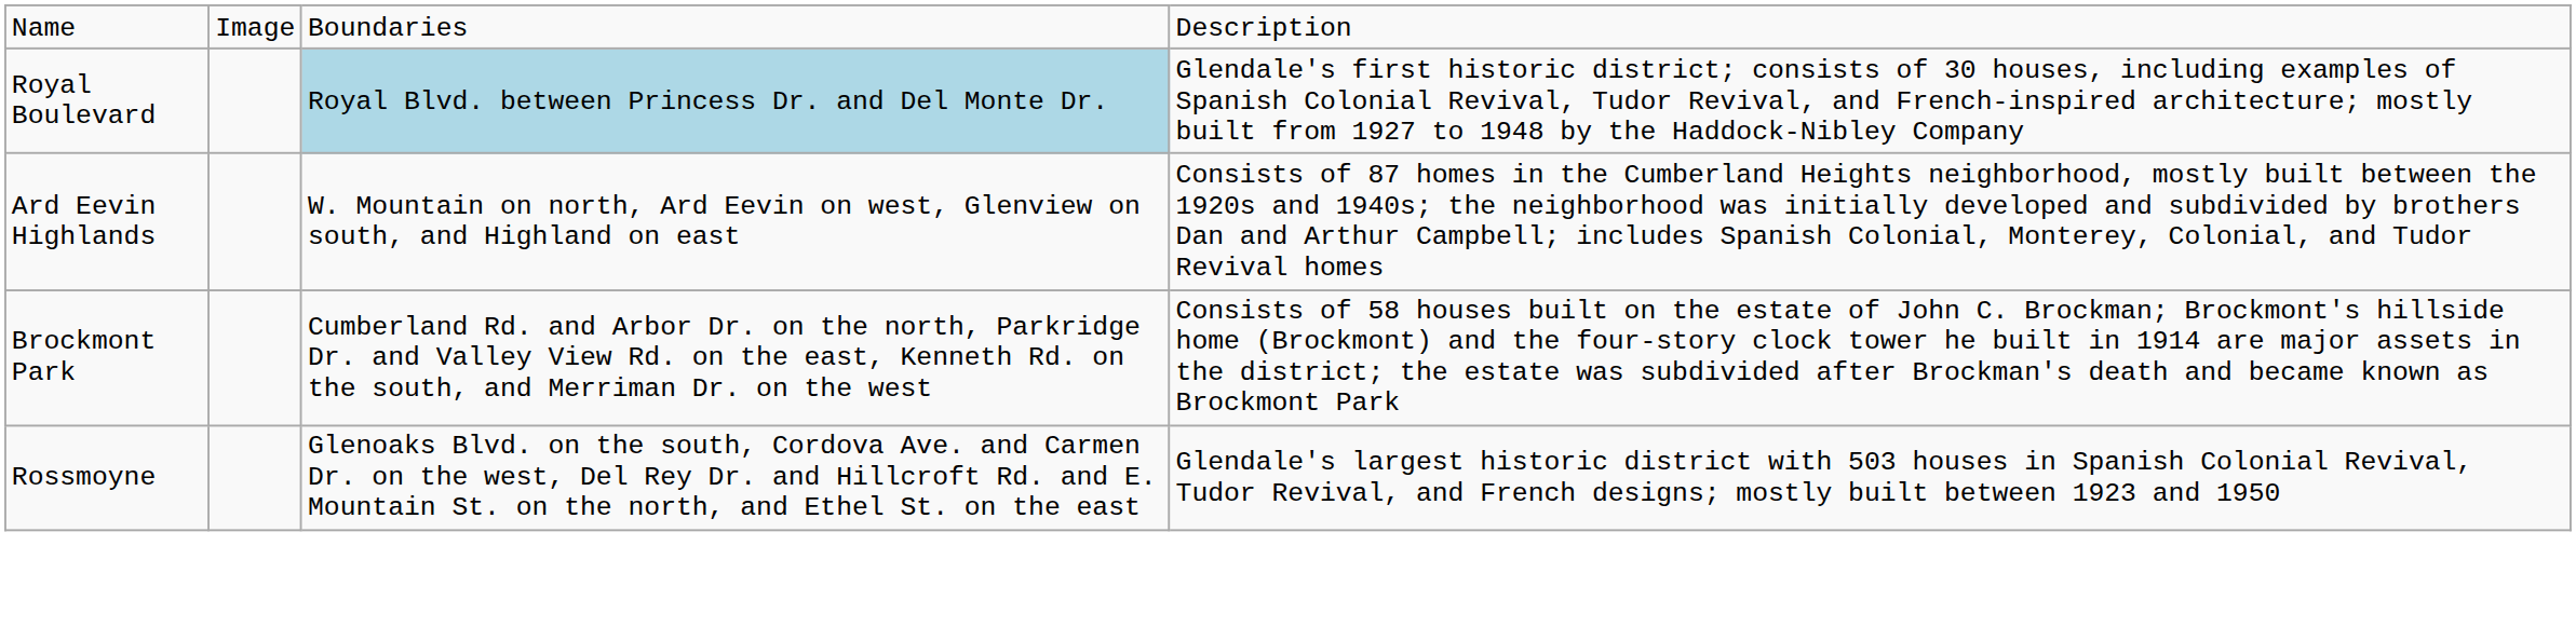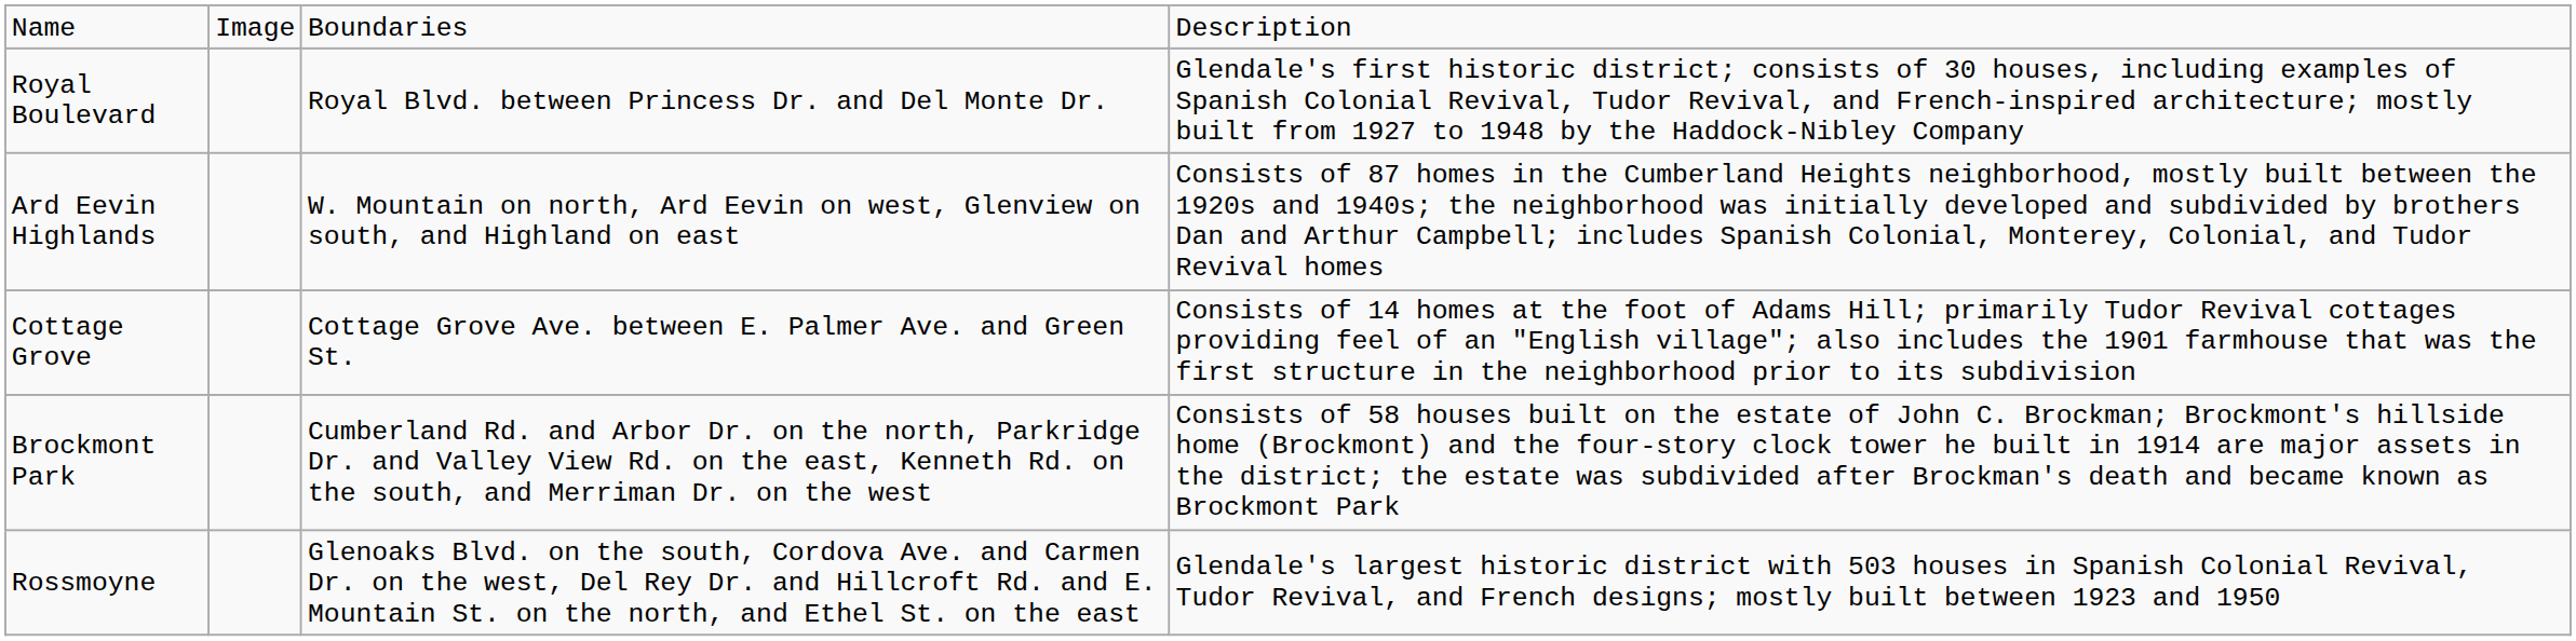 <table class="wikitable">
 <tr>
 <td>Name</td>
 <td>Image</td>
 <td>Boundaries</td>
 <td>Description</td>
 </tr>
 <tr>
 <td>Royal Boulevard</td>
 <td></td>
-<td style="background: lightblue;">Royal Blvd. between Princess Dr. and Del Monte Dr.</td>
+<td>Royal Blvd. between Princess Dr. and Del Monte Dr.</td>
 <td>Glendale's first historic district; consists of 30 houses, including examples of Spanish Colonial Revival, Tudor Revival, and French-inspired architecture; mostly built from 1927 to 1948 by the Haddock-Nibley Company</td>
 </tr>
 <tr>
 <td>Ard Eevin Highlands</td>
 <td></td>
 <td>W. Mountain on north, Ard Eevin on west, Glenview on south, and Highland on east</td>
 <td>Consists of 87 homes in the Cumberland Heights neighborhood, mostly built between the 1920s and 1940s; the neighborhood was initially developed and subdivided by brothers Dan and Arthur Campbell; includes Spanish Colonial, Monterey, Colonial, and Tudor Revival homes</td>
+</tr>
+<tr>
+<td>Cottage Grove</td>
+<td></td>
+<td>Cottage Grove Ave. between E. Palmer Ave. and Green St.</td>
+<td>Consists of 14 homes at the foot of Adams Hill; primarily Tudor Revival cottages providing feel of an "English village"; also includes the 1901 farmhouse that was the first structure in the neighborhood prior to its subdivision</td>
 </tr>
 <tr>
 <td>Brockmont Park</td>
 <td></td>
 <td>Cumberland Rd. and Arbor Dr. on the north, Parkridge Dr. and Valley View Rd. on the east, Kenneth Rd. on the south, and Merriman Dr. on the west</td>
 <td>Consists of 58 houses built on the estate of John C. Brockman; Brockmont's hillside home (Brockmont) and the four-story clock tower he built in 1914 are major assets in the district; the estate was subdivided after Brockman's death and became known as Brockmont Park</td>
 </tr>
 <tr>
 <td>Rossmoyne</td>
 <td></td>
 <td>Glenoaks Blvd. on the south, Cordova Ave. and Carmen Dr. on the west, Del Rey Dr. and Hillcroft Rd. and E. Mountain St. on the north, and Ethel St. on the east</td>
 <td>Glendale's largest historic district with 503 houses in Spanish Colonial Revival, Tudor Revival, and French designs; mostly built between 1923 and 1950</td>
 </tr>
 </table>
